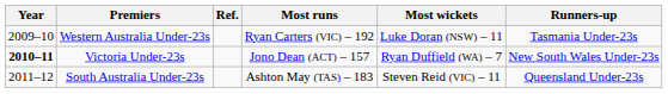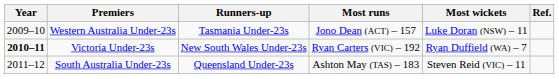 <table class="wikitable">
 <tr>
 <th>Year</th>
 <th>Premiers</th>
-<th>Ref.</th>
+<th>Runners-up</th>
 <th>Most runs</th>
 <th>Most wickets</th>
-<th>Runners-up</th>
+<th>Ref.</th>
 </tr>
 <tr align="center">
 <td>2009–10</td>
 <td><a href='#'>Western Australia Under-23s</a></td>
+<td><a href='#'>Tasmania Under-23s</a></td>
+<td><a href='#'>Jono Dean</a> <small>(ACT)</small> – 157</td>
+<td><a href='#'>Luke Doran</a> <small>(NSW)</small> – 11</td>
 <td></td>
-<td><a href='#'>Ryan Carters</a> <small>(VIC)</small> – 192</td>
-<td><a href='#'>Luke Doran</a> <small>(NSW)</small> – 11</td>
-<td><a href='#'>Tasmania Under-23s</a></td>
 </tr>
 <tr align="center">
 <td><strong>2010–11</strong></td>
 <td><a href='#'>Victoria Under-23s</a></td>
+<td><a href='#'>New South Wales Under-23s</a></td>
+<td><a href='#'>Ryan Carters</a> <small>(VIC)</small> – 192</td>
+<td><a href='#'>Ryan Duffield</a> <small>(WA)</small> – 7</td>
 <td></td>
-<td><a href='#'>Jono Dean</a> <small>(ACT)</small> – 157</td>
-<td><a href='#'>Ryan Duffield</a> <small>(WA)</small> – 7</td>
-<td><a href='#'>New South Wales Under-23s</a></td>
 </tr>
 <tr align="center">
 <td>2011–12</td>
 <td><a href='#'>South Australia Under-23s</a></td>
-<td></td>
+<td><a href='#'>Queensland Under-23s</a></td>
 <td>Ashton May <small>(TAS)</small> – 183</td>
 <td>Steven Reid <small>(VIC)</small> – 11</td>
-<td><a href='#'>Queensland Under-23s</a></td>
+<td></td>
 </tr>
 </table>
